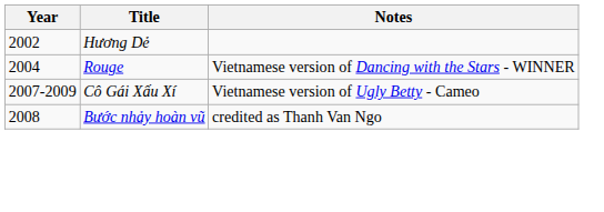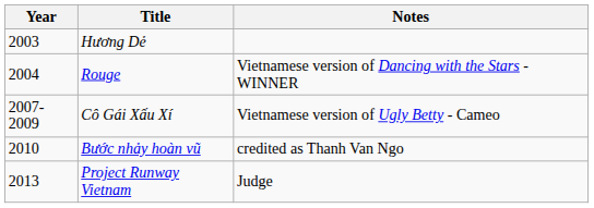 <table class="wikitable">
 <tr>
 <th>Year</th>
 <th>Title</th>
 <th>Notes</th>
 </tr>
 <tr>
-<td>2002</td>
+<td>2003</td>
 <td><em>Hương Dẻ</em></td>
 <td></td>
 </tr>
 <tr>
 <td>2004</td>
 <td><em><a href='#'>Rouge</a></em></td>
 <td>Vietnamese version of <em><a href='#'>Dancing with the Stars</a></em> - WINNER</td>
 </tr>
 <tr>
 <td>2007-2009</td>
 <td><em>Cô Gái Xấu Xí</em></td>
 <td>Vietnamese version of <em><a href='#'>Ugly Betty</a></em> - Cameo</td>
 </tr>
 <tr>
-<td>2008</td>
+<td>2010</td>
 <td><em><a href='#'>Bước nhảy hoàn vũ</a></em></td>
 <td>credited as Thanh Van Ngo</td>
 </tr>
+<tr>
+<td>2013</td>
+<td><em><a href='#'>Project Runway Vietnam</a></em></td>
+<td>Judge</td>
+</tr>
 </table>
